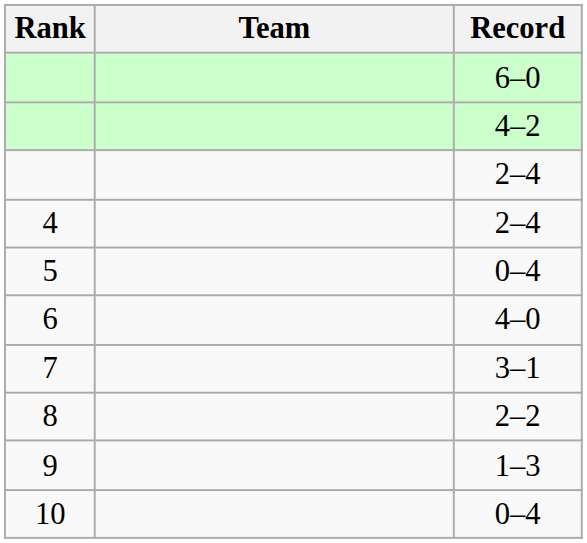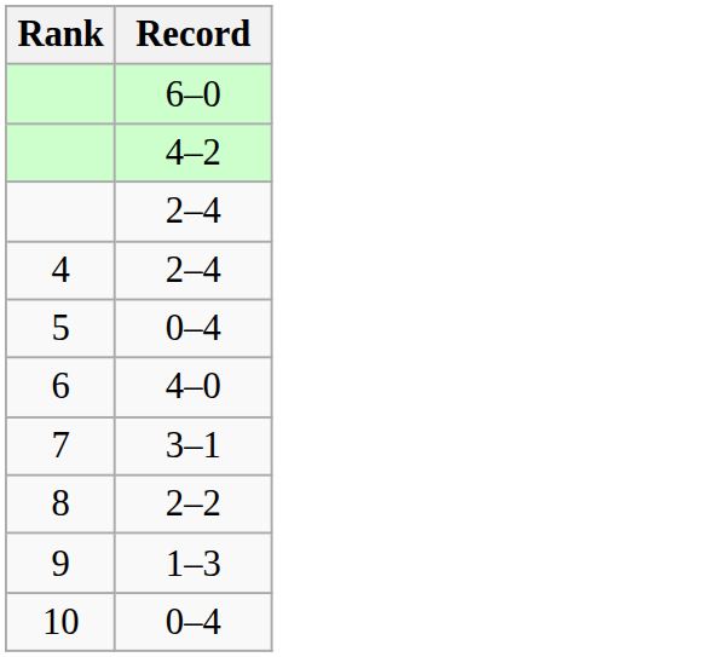 <table class="wikitable" style="text-align: center;">
 <tr>
 <th width=40>Rank</th>
-<th width=180>Team</th>
 <th width=60>Record</th>
 </tr>
 <tr bgcolor="#ccffcc">
 <td></td>
-<td align="left"></td>
 <td>6–0</td>
 </tr>
 <tr bgcolor="#ccffcc">
 <td></td>
-<td align="left"></td>
 <td>4–2</td>
 </tr>
 <tr>
 <td></td>
-<td align="left"></td>
 <td>2–4</td>
 </tr>
 <tr>
 <td>4</td>
-<td align="left"></td>
 <td>2–4</td>
 </tr>
 <tr>
 <td>5</td>
-<td align="left"></td>
 <td>0–4</td>
 </tr>
 <tr>
 <td>6</td>
-<td align="left"></td>
 <td>4–0</td>
 </tr>
 <tr>
 <td>7</td>
-<td align="left"></td>
 <td>3–1</td>
 </tr>
 <tr>
 <td>8</td>
-<td align="left"></td>
 <td>2–2</td>
 </tr>
 <tr>
 <td>9</td>
-<td align="left"></td>
 <td>1–3</td>
 </tr>
 <tr>
 <td>10</td>
-<td align="left"></td>
 <td>0–4</td>
 </tr>
 </table>
